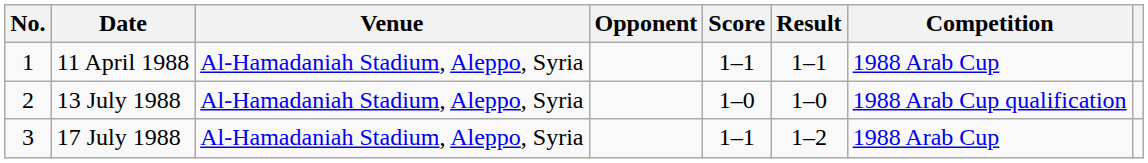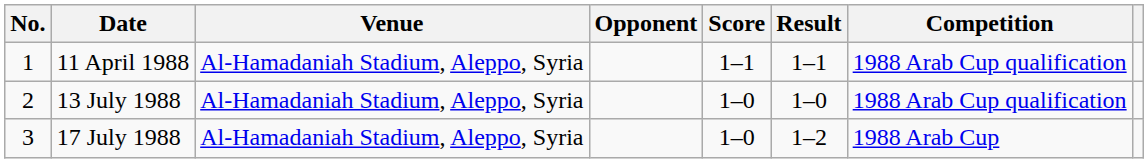 <table class="wikitable sortable">
 <tr>
 <th scope=col>No.</th>
 <th scope=col>Date</th>
 <th scope=col>Venue</th>
 <th scope=col>Opponent</th>
 <th scope=col>Score</th>
 <th scope=col>Result</th>
 <th scope=col>Competition</th>
 <th scope=col class="unsortable"></th>
 </tr>
 <tr>
 <td align="center">1</td>
 <td>11 April 1988</td>
 <td><a href='#'>Al-Hamadaniah Stadium</a>, <a href='#'>Aleppo</a>, Syria</td>
 <td></td>
 <td align="center">1–1</td>
 <td align="center">1–1</td>
-<td><a href='#'>1988 Arab Cup</a></td>
+<td><a href='#'>1988 Arab Cup qualification</a></td>
 <td></td>
 </tr>
 <tr>
 <td align="center">2</td>
 <td>13 July 1988</td>
 <td><a href='#'>Al-Hamadaniah Stadium</a>, <a href='#'>Aleppo</a>, Syria</td>
 <td></td>
 <td align="center">1–0</td>
 <td align="center">1–0</td>
 <td><a href='#'>1988 Arab Cup qualification</a></td>
 <td></td>
 </tr>
 <tr>
 <td align="center">3</td>
 <td>17 July 1988</td>
 <td><a href='#'>Al-Hamadaniah Stadium</a>, <a href='#'>Aleppo</a>, Syria</td>
 <td></td>
-<td align="center">1–1</td>
+<td align="center">1–0</td>
 <td align="center">1–2</td>
 <td><a href='#'>1988 Arab Cup</a></td>
 <td></td>
 </tr>
 </table>
